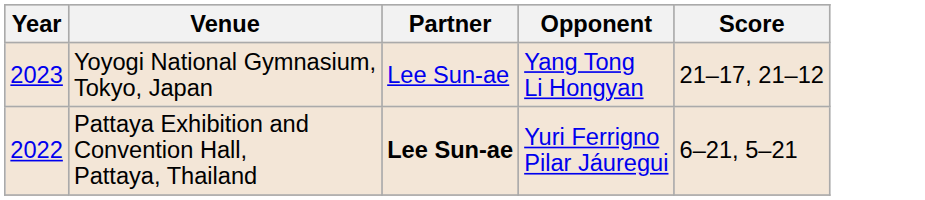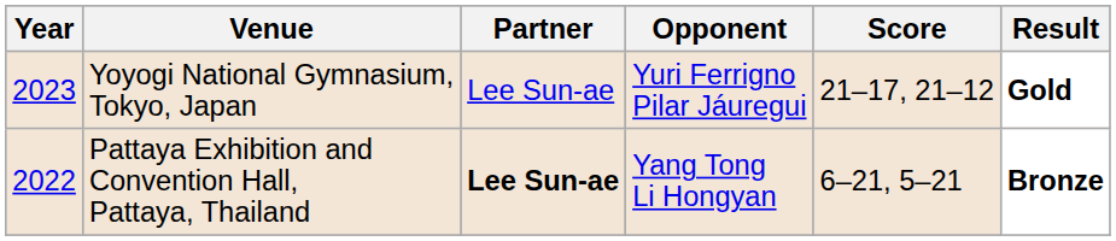 <table class="sortable wikitable" style="font-size: 90%;">
 <tr>
 <th>Year</th>
 <th>Venue</th>
 <th>Partner</th>
 <th>Opponent</th>
 <th>Score</th>
+<th>Result</th>
 </tr>
 <tr style="background:#F3E6D7">
 <td align="center"><a href='#'>2023</a></td>
 <td align="left">Yoyogi National Gymnasium,<br>Tokyo, Japan</td>
 <td align="left"> <a href='#'>Lee Sun-ae</a></td>
-<td align="left"> <a href='#'>Yang Tong</a><br> <a href='#'>Li Hongyan</a></td>
+<td align="left"> <a href='#'>Yuri Ferrigno</a><br> <a href='#'>Pilar Jáuregui</a></td>
 <td align="left">21–17, 21–12</td>
+<td style="text-align:left; background:white"> <strong>Gold</strong></td>
 </tr>
 <tr style="background:#F3E6D7">
 <td align="center"><a href='#'>2022</a></td>
 <td align="left">Pattaya Exhibition and<br>Convention Hall,<br>Pattaya, Thailand</td>
 <td align="left"><strong> Lee Sun-ae</strong></td>
-<td align="left"> <a href='#'>Yuri Ferrigno</a><br> <a href='#'>Pilar Jáuregui</a></td>
+<td align="left"> <a href='#'>Yang Tong</a><br> <a href='#'>Li Hongyan</a></td>
 <td align="left">6–21, 5–21</td>
+<td style="text-align:left; background:white"> <strong>Bronze</strong></td>
 </tr>
 </table>
